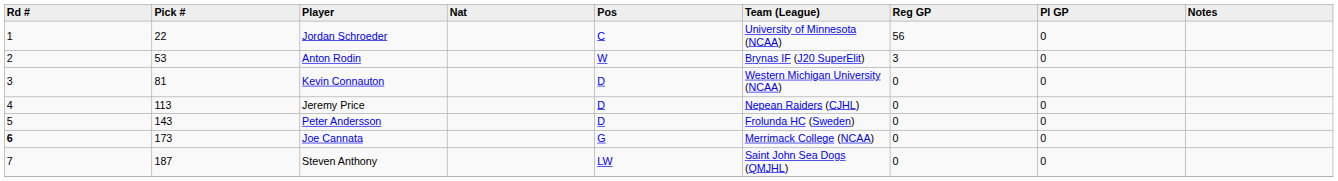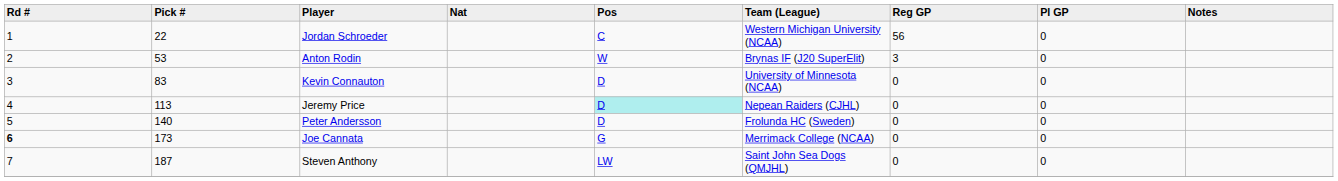 <table class="wikitable" style="width: 100%">
 <tr>
 <td width="5%"; bgcolor="#eeeeee"><strong>Rd #</strong></td>
 <td width="5%"; bgcolor="#eeeeee"><strong>Pick #</strong></td>
 <td width="5%"; bgcolor="#eeeeee"><strong>Player</strong></td>
 <td width="5%"; bgcolor="#eeeeee"><strong>Nat</strong></td>
 <td width="5%"; bgcolor="#eeeeee"><strong>Pos</strong></td>
 <td width="5%"; bgcolor="#eeeeee"><strong>Team (League)</strong></td>
 <td width="5%"; bgcolor="#eeeeee"><strong>Reg GP</strong></td>
 <td width="5%"; bgcolor="#eeeeee"><strong>Pl GP</strong></td>
 <td width="5%"; bgcolor="#eeeeee"><strong>Notes</strong></td>
 </tr>
 <tr>
 <td>1</td>
 <td>22</td>
 <td><a href='#'>Jordan Schroeder</a></td>
 <td></td>
 <td><a href='#'>C</a></td>
-<td><a href='#'>University of Minnesota</a> (<a href='#'>NCAA</a>)</td>
+<td><a href='#'>Western Michigan University</a> (<a href='#'>NCAA</a>)</td>
 <td>56</td>
 <td>0</td>
 <td></td>
 </tr>
 <tr>
 <td>2</td>
 <td>53</td>
 <td><a href='#'>Anton Rodin</a></td>
 <td></td>
 <td><a href='#'>W</a></td>
 <td><a href='#'>Brynas IF</a> (<a href='#'>J20 SuperElit</a>)</td>
 <td>3</td>
 <td>0</td>
 <td></td>
 </tr>
 <tr>
 <td>3</td>
-<td>81</td>
+<td>83</td>
 <td><a href='#'>Kevin Connauton</a></td>
 <td></td>
 <td><a href='#'>D</a></td>
-<td><a href='#'>Western Michigan University</a> (<a href='#'>NCAA</a>)</td>
+<td><a href='#'>University of Minnesota</a> (<a href='#'>NCAA</a>)</td>
 <td>0</td>
 <td>0</td>
 <td></td>
 </tr>
 <tr>
 <td>4</td>
 <td>113</td>
 <td>Jeremy Price</td>
 <td></td>
-<td><a href='#'>D</a></td>
+<td style="background: paleturquoise;"><a href='#'>D</a></td>
 <td><a href='#'>Nepean Raiders</a> (<a href='#'>CJHL</a>)</td>
 <td>0</td>
 <td>0</td>
 <td></td>
 </tr>
 <tr>
 <td>5</td>
-<td>143</td>
+<td>140</td>
 <td><a href='#'>Peter Andersson</a></td>
 <td></td>
 <td><a href='#'>D</a></td>
 <td><a href='#'>Frolunda HC</a> (<a href='#'>Sweden</a>)</td>
 <td>0</td>
 <td>0</td>
 <td></td>
 </tr>
 <tr>
 <td><strong>6</strong></td>
 <td>173</td>
 <td><a href='#'>Joe Cannata</a></td>
 <td></td>
 <td><a href='#'>G</a></td>
 <td><a href='#'>Merrimack College</a> (<a href='#'>NCAA</a>)</td>
 <td>0</td>
 <td>0</td>
 <td></td>
 </tr>
 <tr>
 <td>7</td>
 <td>187</td>
 <td>Steven Anthony</td>
 <td></td>
 <td><a href='#'>LW</a></td>
 <td><a href='#'>Saint John Sea Dogs</a> (<a href='#'>QMJHL</a>)</td>
 <td>0</td>
 <td>0</td>
 <td></td>
 </tr>
 <tr>
 </tr>
 </table>
